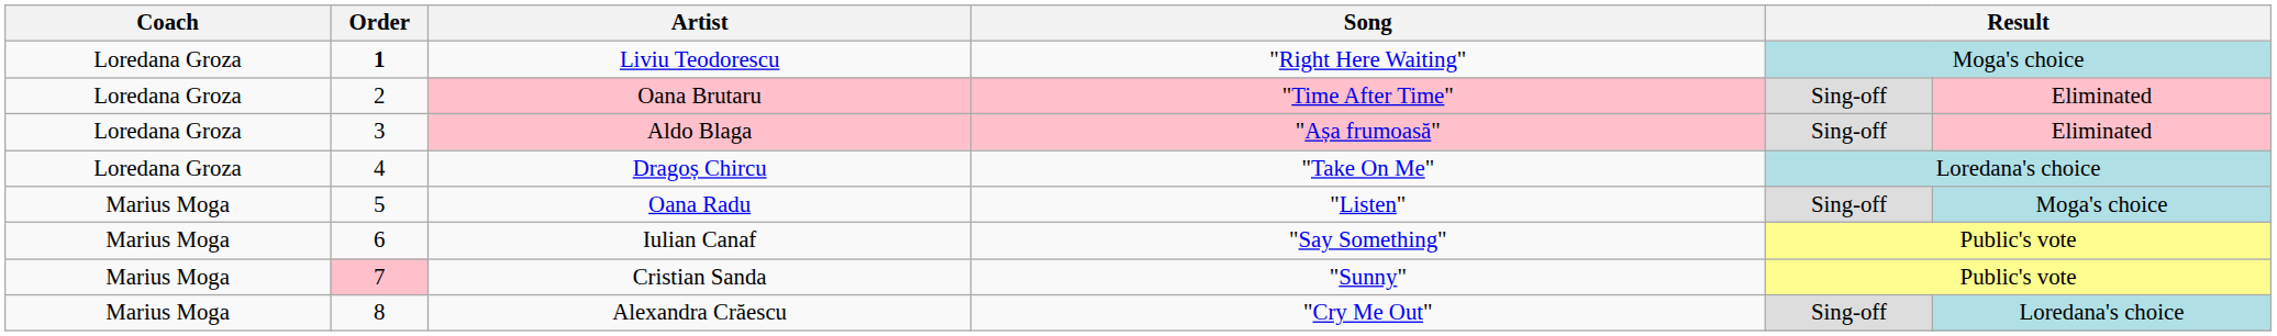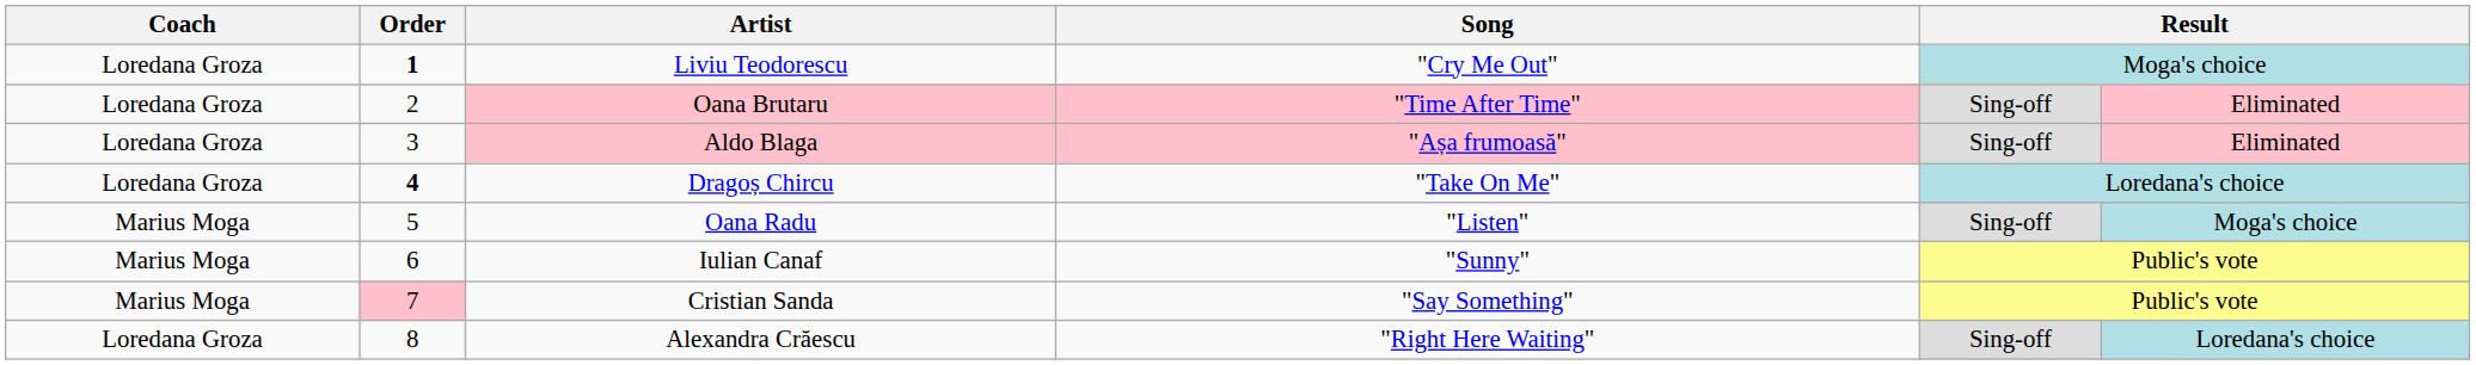 <table class="wikitable" style="text-align: center; width:80%;">
 <tr>
 <th style="width:09%;">Coach</th>
 <th style="width:02%;">Order</th>
 <th style="width:15%;">Artist</th>
 <th style="width:22%;">Song</th>
 <th style="width:14%;" colspan="2">Result</th>
 </tr>
 <tr>
 <td>Loredana Groza</td>
 <td><strong>1</strong></td>
 <td><a href='#'>Liviu Teodorescu</a></td>
-<td>"<a href='#'>Right Here Waiting</a>"</td>
+<td>"<a href='#'>Cry Me Out</a>"</td>
 <td colspan="2" style="background:#b0e0e6">Moga's choice</td>
 </tr>
 <tr>
 <td>Loredana Groza</td>
 <td>2</td>
 <td style="background:pink">Oana Brutaru</td>
 <td style="background:pink">"<a href='#'>Time After Time</a>"</td>
 <td style="background:#ddd">Sing-off</td>
 <td style="background:pink">Eliminated</td>
 </tr>
 <tr>
 <td>Loredana Groza</td>
 <td>3</td>
 <td style="background:pink">Aldo Blaga</td>
 <td style="background:pink">"<a href='#'>Așa frumoasă</a>"</td>
 <td style="background:#ddd">Sing-off</td>
 <td style="background:pink">Eliminated</td>
 </tr>
 <tr>
 <td>Loredana Groza</td>
-<td>4</td>
+<td><strong>4</strong></td>
 <td><a href='#'>Dragoș Chircu</a></td>
 <td>"<a href='#'>Take On Me</a>"</td>
 <td colspan="2" style="background:#b0e0e6">Loredana's choice</td>
 </tr>
 <tr>
 <td>Marius Moga</td>
 <td>5</td>
 <td><a href='#'>Oana Radu</a></td>
 <td>"<a href='#'>Listen</a>"</td>
 <td style="background:#ddd">Sing-off</td>
 <td style="background:#b0e0e6">Moga's choice</td>
 </tr>
 <tr>
 <td>Marius Moga</td>
 <td>6</td>
 <td>Iulian Canaf</td>
-<td>"<a href='#'>Say Something</a>"</td>
+<td>"<a href='#'>Sunny</a>"</td>
 <td colspan="2" style="background:#fdfc8f">Public's vote</td>
 </tr>
 <tr>
 <td>Marius Moga</td>
 <td style="background: pink;">7</td>
 <td>Cristian Sanda</td>
-<td>"<a href='#'>Sunny</a>"</td>
+<td>"<a href='#'>Say Something</a>"</td>
 <td colspan="2" style="background:#fdfc8f">Public's vote</td>
 </tr>
 <tr>
-<td>Marius Moga</td>
+<td>Loredana Groza</td>
 <td>8</td>
 <td>Alexandra Crăescu</td>
-<td>"<a href='#'>Cry Me Out</a>"</td>
+<td>"<a href='#'>Right Here Waiting</a>"</td>
 <td style="background:#ddd">Sing-off</td>
 <td style="background:#b0e0e6">Loredana's choice</td>
 </tr>
 </table>
